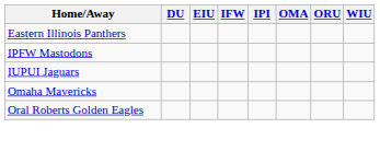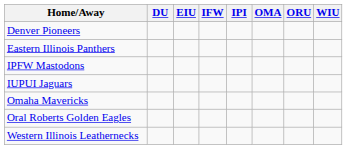 <table class="wikitable" style="text-align: center">
 <tr>
 <th width="200">Home/Away</th>
 <th width="30"><a href='#'>DU</a></th>
 <th width="30"><a href='#'>EIU</a></th>
 <th width="30"><a href='#'>IFW</a></th>
 <th width="30"><a href='#'>IPI</a></th>
 <th ! width="30"><a href='#'>OMA</a></th>
 <th width="30"><a href='#'>ORU</a></th>
 <th width="30"><a href='#'>WIU</a></th>
+</tr>
+<tr>
+<td align="left"><a href='#'>Denver Pioneers</a></td>
+<td></td>
+<td></td>
+<td></td>
+<td></td>
+<td></td>
+<td></td>
+<td></td>
 </tr>
 <tr>
 <td align="left"><a href='#'>Eastern Illinois Panthers</a></td>
 <td></td>
 <td></td>
 <td></td>
 <td></td>
 <td></td>
 <td></td>
 <td></td>
 </tr>
 <tr>
 <td align="left"><a href='#'>IPFW Mastodons</a></td>
 <td></td>
 <td></td>
 <td></td>
 <td></td>
 <td></td>
 <td></td>
 <td></td>
 </tr>
 <tr>
 <td align="left"><a href='#'>IUPUI Jaguars</a></td>
 <td></td>
 <td></td>
 <td></td>
 <td></td>
 <td></td>
 <td></td>
 <td></td>
 </tr>
 <tr>
 <td align="left"><a href='#'>Omaha Mavericks</a></td>
 <td></td>
 <td></td>
 <td></td>
 <td></td>
 <td></td>
 <td></td>
 <td></td>
 </tr>
 <tr>
 <td align="left"><a href='#'>Oral Roberts Golden Eagles</a></td>
 <td></td>
 <td></td>
 <td></td>
 <td></td>
 <td></td>
 <td></td>
 <td></td>
 </tr>
+<tr>
+<td align="left"><a href='#'>Western Illinois Leathernecks</a></td>
+<td></td>
+<td></td>
+<td></td>
+<td></td>
+<td></td>
+<td></td>
+<td></td>
+</tr>
 </table>
